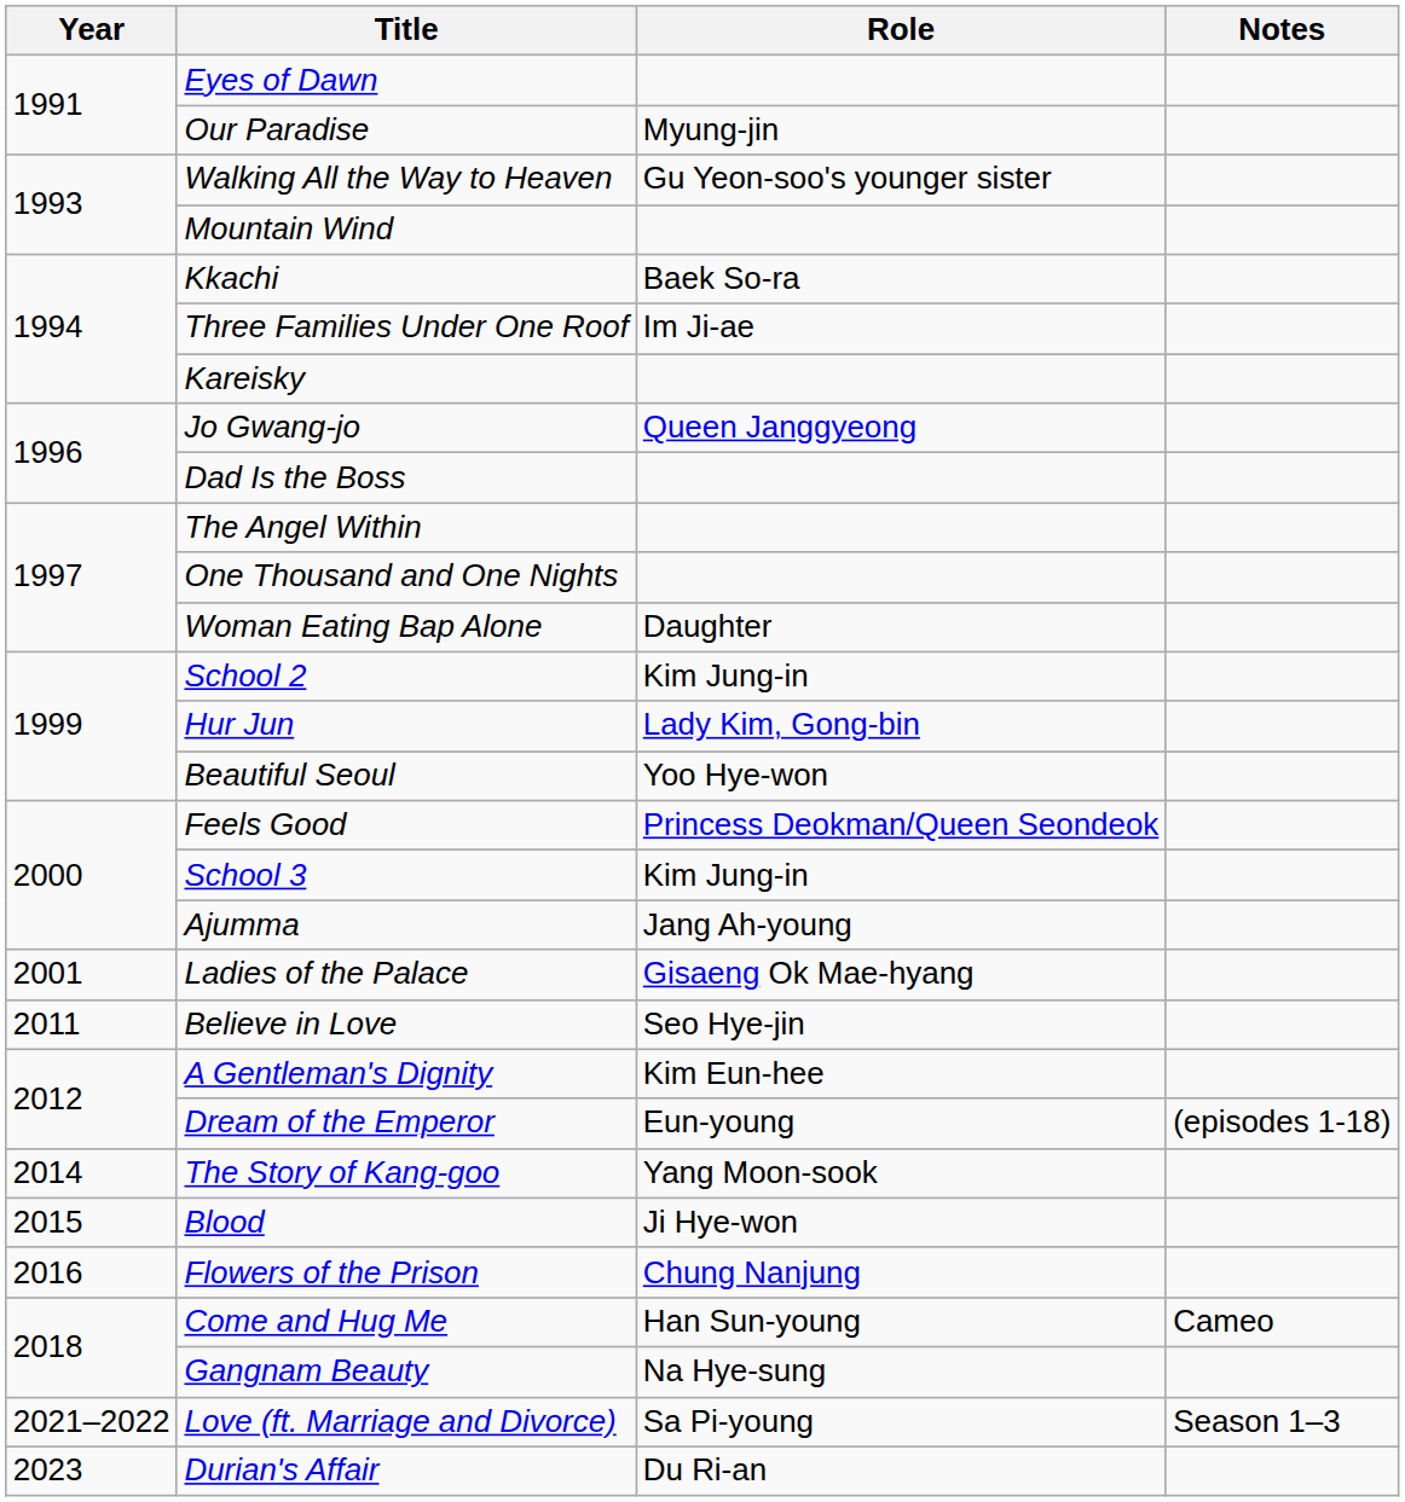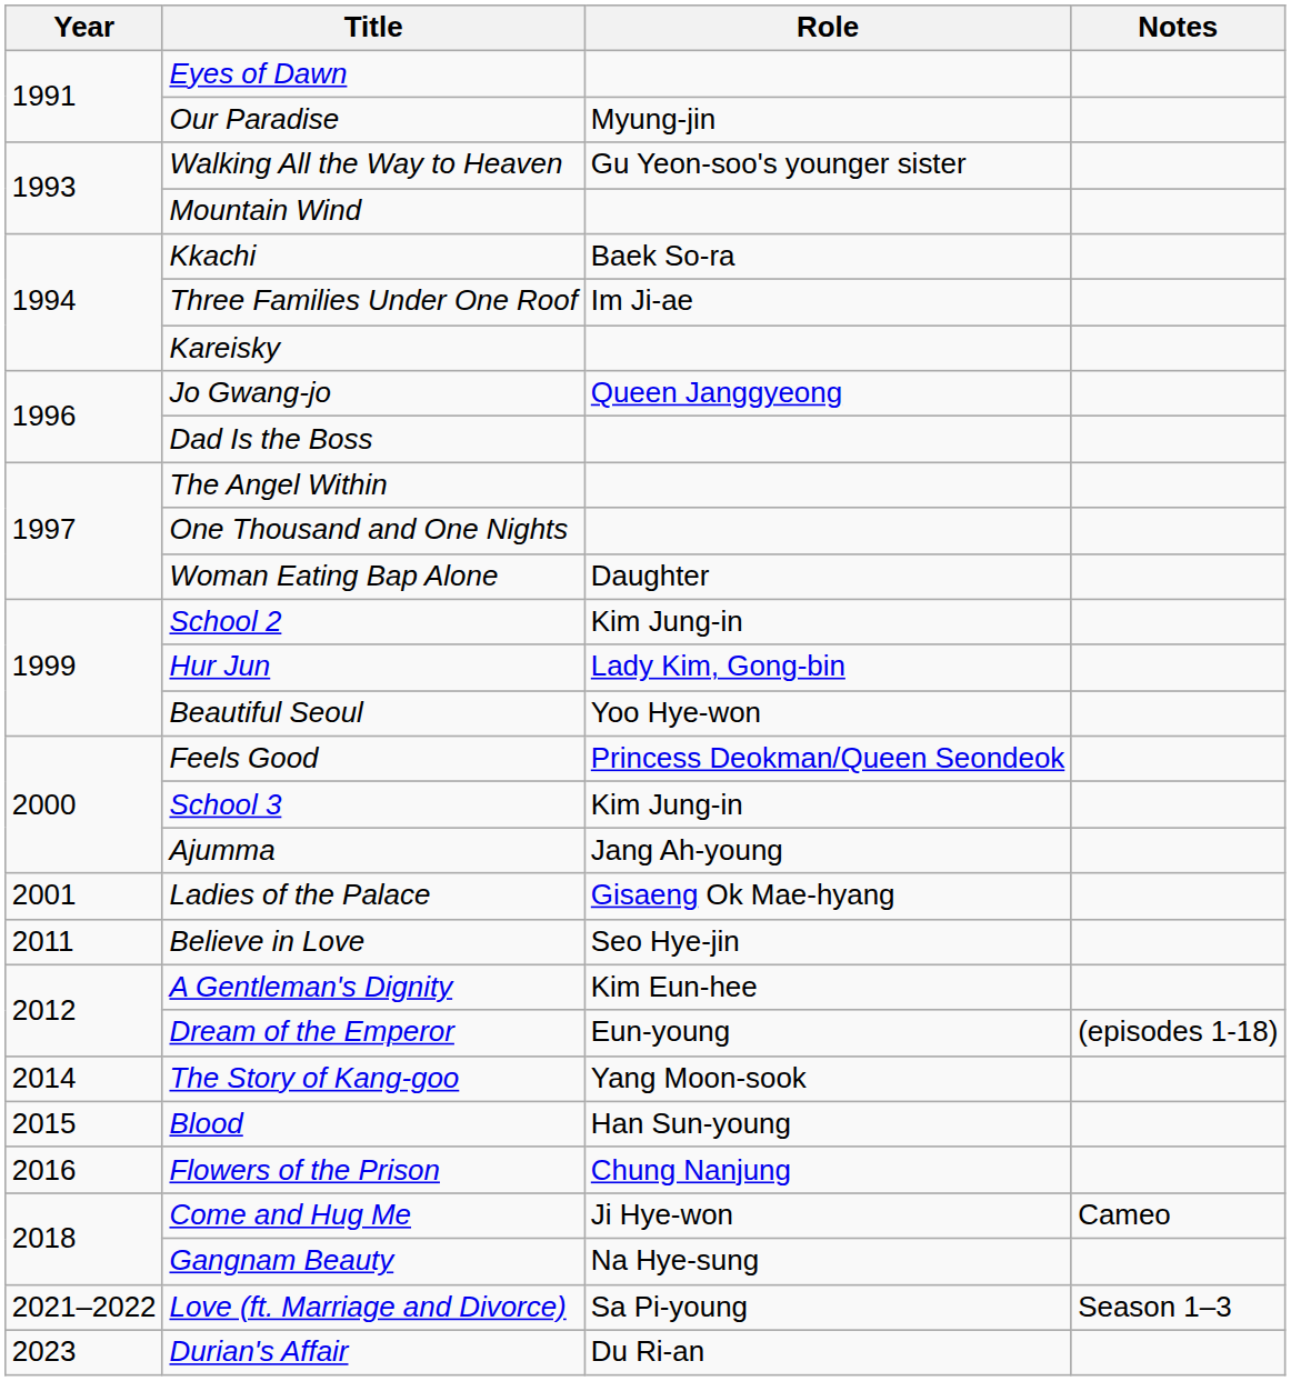 <table class="wikitable">
 <tr>
 <th>Year</th>
 <th>Title</th>
 <th>Role</th>
 <th>Notes</th>
 </tr>
 <tr>
 <td rowspan=2>1991</td>
 <td><em><a href='#'>Eyes of Dawn</a></em></td>
 <td></td>
 <td></td>
 </tr>
 <tr>
 <td><em>Our Paradise</em></td>
 <td>Myung-jin</td>
 <td></td>
 </tr>
 <tr>
 <td rowspan=2>1993</td>
 <td><em>Walking All the Way to Heaven</em></td>
 <td>Gu Yeon-soo's younger sister</td>
 <td></td>
 </tr>
 <tr>
 <td><em>Mountain Wind</em></td>
 <td></td>
 <td></td>
 </tr>
 <tr>
 <td rowspan=3>1994</td>
 <td><em>Kkachi</em></td>
 <td>Baek So-ra</td>
 <td></td>
 </tr>
 <tr>
 <td><em>Three Families Under One Roof</em></td>
 <td>Im Ji-ae</td>
 <td></td>
 </tr>
 <tr>
 <td><em>Kareisky</em></td>
 <td></td>
 <td></td>
 </tr>
 <tr>
 <td rowspan=2>1996</td>
 <td><em>Jo Gwang-jo</em></td>
 <td><a href='#'>Queen Janggyeong</a></td>
 <td></td>
 </tr>
 <tr>
 <td><em>Dad Is the Boss</em></td>
 <td></td>
 <td></td>
 </tr>
 <tr>
 <td rowspan=3>1997</td>
 <td><em>The Angel Within</em></td>
 <td></td>
 <td></td>
 </tr>
 <tr>
 <td><em>One Thousand and One Nights</em></td>
 <td></td>
 <td></td>
 </tr>
 <tr>
 <td><em>Woman Eating Bap Alone</em></td>
 <td>Daughter</td>
 <td></td>
 </tr>
 <tr>
 <td rowspan=3>1999</td>
 <td><em><a href='#'>School 2</a></em></td>
 <td>Kim Jung-in</td>
 <td></td>
 </tr>
 <tr>
 <td><em><a href='#'>Hur Jun</a></em></td>
 <td><a href='#'>Lady Kim, Gong-bin</a></td>
 <td></td>
 </tr>
 <tr>
 <td><em>Beautiful Seoul</em></td>
 <td>Yoo Hye-won</td>
 <td></td>
 </tr>
 <tr>
 <td rowspan=3>2000</td>
 <td><em>Feels Good</em></td>
 <td><a href='#'>Princess Deokman/Queen Seondeok</a></td>
 <td></td>
 </tr>
 <tr>
 <td><em><a href='#'>School 3</a></em></td>
 <td>Kim Jung-in</td>
 <td></td>
 </tr>
 <tr>
 <td><em>Ajumma</em></td>
 <td>Jang Ah-young</td>
 <td></td>
 </tr>
 <tr>
 <td>2001</td>
 <td><em>Ladies of the Palace</em></td>
 <td><a href='#'>Gisaeng</a> Ok Mae-hyang</td>
 <td></td>
 </tr>
 <tr>
 <td>2011</td>
 <td><em>Believe in Love</em></td>
 <td>Seo Hye-jin</td>
 <td></td>
 </tr>
 <tr>
 <td rowspan=2>2012</td>
 <td><em><a href='#'>A Gentleman's Dignity</a></em></td>
 <td>Kim Eun-hee</td>
 <td></td>
 </tr>
 <tr>
 <td><em><a href='#'>Dream of the Emperor</a></em></td>
 <td>Eun-young</td>
 <td>(episodes 1-18)</td>
 </tr>
 <tr>
 <td>2014</td>
 <td><em><a href='#'>The Story of Kang-goo</a></em></td>
 <td>Yang Moon-sook</td>
 <td></td>
 </tr>
 <tr>
 <td>2015</td>
 <td><em><a href='#'>Blood</a></em></td>
-<td>Ji Hye-won</td>
+<td>Han Sun-young</td>
 <td></td>
 </tr>
 <tr>
 <td>2016</td>
 <td><em><a href='#'>Flowers of the Prison</a></em></td>
 <td><a href='#'>Chung Nanjung</a></td>
 <td></td>
 </tr>
 <tr>
 <td rowspan=2>2018</td>
 <td><em><a href='#'>Come and Hug Me</a></em></td>
-<td>Han Sun-young</td>
+<td>Ji Hye-won</td>
 <td>Cameo</td>
 </tr>
 <tr>
 <td><em><a href='#'>Gangnam Beauty</a></em></td>
 <td>Na Hye-sung</td>
 <td></td>
 </tr>
 <tr>
 <td>2021–2022</td>
 <td><em><a href='#'>Love (ft. Marriage and Divorce)</a></em></td>
 <td>Sa Pi-young</td>
 <td>Season 1–3</td>
 </tr>
 <tr>
 <td>2023</td>
 <td><em><a href='#'>Durian's Affair</a></em></td>
 <td>Du Ri-an</td>
 <td></td>
 </tr>
 </table>
